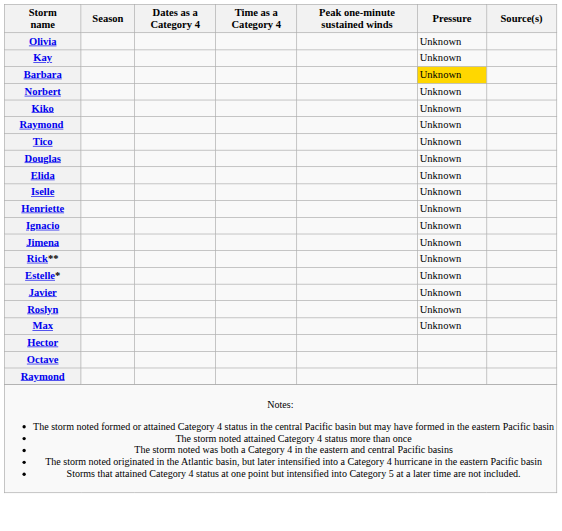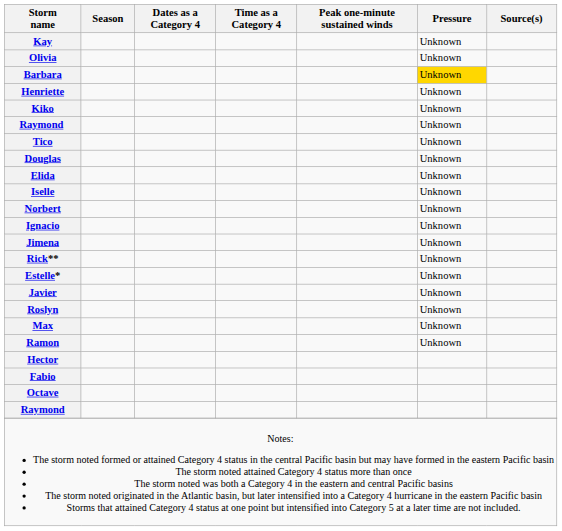 <table class="wikitable plainrowheaders sortable">
 <tr>
 <th scope="col">Storm<br>name</th>
 <th scope="col">Season</th>
 <th scope="col">Dates as a<br>Category 4</th>
 <th scope="col">Time as a<br>Category 4</th>
 <th scope="col">Peak one-minute<br>sustained winds</th>
 <th scope="col">Pressure</th>
 <th scope="col" class="unsortable">Source(s)</th>
 </tr>
 <tr>
-<th scope="row"><a href='#'>Olivia</a></th>
+<th scope="row"><a href='#'>Kay</a></th>
 <td></td>
 <td></td>
 <td></td>
 <td></td>
 <td>Unknown</td>
 <td></td>
 </tr>
 <tr>
-<th scope="row"><a href='#'>Kay</a></th>
+<th scope="row"><a href='#'>Olivia</a></th>
 <td></td>
 <td></td>
 <td></td>
 <td></td>
 <td>Unknown</td>
 <td></td>
 </tr>
 <tr>
 <th scope="row"><a href='#'>Barbara</a></th>
 <td></td>
 <td></td>
 <td></td>
 <td></td>
 <td style="background: gold;">Unknown</td>
 <td></td>
 </tr>
 <tr>
-<th scope="row"><a href='#'>Norbert</a></th>
+<th scope="row"><a href='#'>Henriette</a></th>
 <td></td>
 <td></td>
 <td></td>
 <td></td>
 <td>Unknown</td>
 <td></td>
 </tr>
 <tr>
 <th scope="row"><a href='#'>Kiko</a></th>
 <td></td>
 <td></td>
 <td></td>
 <td></td>
 <td>Unknown</td>
 <td></td>
 </tr>
 <tr>
 <th scope="row"><a href='#'>Raymond</a> </th>
 <td></td>
 <td></td>
 <td></td>
 <td></td>
 <td>Unknown</td>
 <td></td>
 </tr>
 <tr>
 <th scope="row"><a href='#'>Tico</a></th>
 <td></td>
 <td></td>
 <td></td>
 <td></td>
 <td>Unknown</td>
 <td></td>
 </tr>
 <tr>
 <th scope="row"><a href='#'>Douglas</a></th>
 <td></td>
 <td></td>
 <td></td>
 <td></td>
 <td>Unknown</td>
 <td></td>
 </tr>
 <tr>
 <th scope="row"><a href='#'>Elida</a></th>
 <td></td>
 <td></td>
 <td></td>
 <td></td>
 <td>Unknown</td>
 <td></td>
 </tr>
 <tr>
 <th scope="row"><a href='#'>Iselle</a></th>
 <td></td>
 <td></td>
 <td></td>
 <td></td>
 <td>Unknown</td>
 <td></td>
 </tr>
 <tr>
-<th scope="row"><a href='#'>Henriette</a></th>
+<th scope="row"><a href='#'>Norbert</a></th>
 <td></td>
 <td></td>
 <td></td>
 <td></td>
 <td>Unknown</td>
 <td></td>
 </tr>
 <tr>
 <th scope="row"><a href='#'>Ignacio</a></th>
 <td></td>
 <td></td>
 <td></td>
 <td></td>
 <td>Unknown</td>
 <td></td>
 </tr>
 <tr>
 <th scope="row"><a href='#'>Jimena</a></th>
 <td></td>
 <td></td>
 <td></td>
 <td></td>
 <td>Unknown</td>
 <td></td>
 </tr>
 <tr>
 <th scope="row"><a href='#'>Rick</a>**</th>
 <td></td>
 <td></td>
 <td></td>
 <td></td>
 <td>Unknown</td>
 <td></td>
 </tr>
 <tr>
 <th scope="row"><a href='#'>Estelle</a>*</th>
 <td></td>
 <td></td>
 <td></td>
 <td></td>
 <td>Unknown</td>
 <td></td>
 </tr>
 <tr>
 <th scope="row"><a href='#'>Javier</a></th>
 <td></td>
 <td></td>
 <td></td>
 <td></td>
 <td>Unknown</td>
 <td></td>
 </tr>
 <tr>
 <th scope="row"><a href='#'>Roslyn</a></th>
 <td></td>
 <td></td>
 <td></td>
 <td></td>
 <td>Unknown</td>
 <td></td>
 </tr>
 <tr>
 <th scope="row"><a href='#'>Max</a></th>
 <td></td>
 <td></td>
 <td></td>
 <td></td>
 <td>Unknown</td>
 <td></td>
 </tr>
 <tr>
+<th scope="row"><a href='#'>Ramon</a></th>
+<td></td>
+<td></td>
+<td></td>
+<td></td>
+<td>Unknown</td>
+<td></td>
+</tr>
+<tr>
 <th scope="row"><a href='#'>Hector</a></th>
+<td></td>
+<td></td>
+<td></td>
+<td></td>
+<td></td>
+<td></td>
+</tr>
+<tr>
+<th scope="row"><a href='#'>Fabio</a></th>
 <td></td>
 <td></td>
 <td></td>
 <td></td>
 <td></td>
 <td></td>
 </tr>
 <tr>
 <th scope="row"><a href='#'>Octave</a></th>
 <td></td>
 <td></td>
 <td></td>
 <td></td>
 <td></td>
 <td></td>
 </tr>
 <tr>
 <th scope="row"><a href='#'>Raymond</a></th>
 <td></td>
 <td></td>
 <td></td>
 <td></td>
 <td></td>
 <td></td>
 </tr>
 <tr>
 </tr>
 <tr class="sortbottom">
 <td colspan="7" style="text-align:center; font-size:95%;"><br>Notes:<ul><li> The storm noted formed or attained Category 4 status in the central Pacific basin but may have formed in the eastern Pacific basin</li><li> The storm noted attained Category 4 status more than once</li><li> The storm noted was both a Category 4 in the eastern and central Pacific basins</li><li> The storm noted originated in the Atlantic basin, but later intensified into a Category 4 hurricane in the eastern Pacific basin</li><li> Storms that attained Category 4 status at one point but intensified into Category 5 at a later time are not included.</li></ul></td>
 </tr>
 </table>
